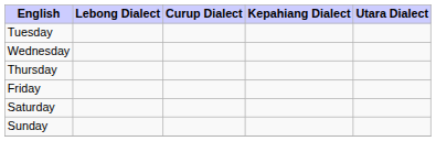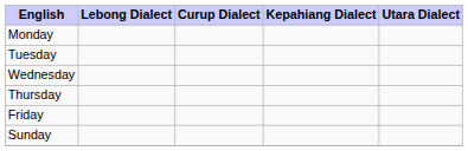 <table class="wikitable">
 <tr>
 <th style="background: #CCCCFF;">English</th>
 <th style="background: #CCCCFF;">Lebong Dialect</th>
 <th style="background: #CCCCFF;">Curup Dialect</th>
 <th style="background: #CCCCFF;">Kepahiang Dialect</th>
 <th style="background: #CCCCFF;">Utara Dialect</th>
+</tr>
+<tr>
+<td>Monday</td>
+<td></td>
+<td></td>
+<td></td>
+<td></td>
 </tr>
 <tr>
 <td>Tuesday</td>
 <td></td>
 <td></td>
 <td></td>
 <td></td>
 </tr>
 <tr>
 <td>Wednesday</td>
 <td></td>
 <td></td>
 <td></td>
 <td></td>
 </tr>
 <tr>
 <td>Thursday</td>
 <td></td>
 <td></td>
 <td></td>
 <td></td>
 </tr>
 <tr>
 <td>Friday</td>
 <td></td>
 <td></td>
 <td></td>
 <td></td>
 </tr>
 <tr>
-<td>Saturday</td>
-<td></td>
-<td></td>
-<td></td>
-<td></td>
-</tr>
-<tr>
 <td>Sunday</td>
 <td></td>
 <td></td>
 <td></td>
 <td></td>
 </tr>
 <tr>
 </tr>
 </table>
